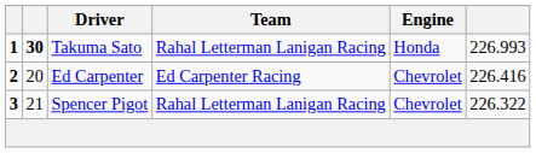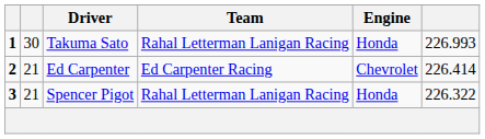 <table class="wikitable" style="font-size:95%;">
 <tr>
 </tr>
 <tr>
 <th></th>
 <th></th>
 <th>Driver</th>
 <th>Team</th>
 <th>Engine</th>
 <th></th>
 </tr>
 <tr>
 <td style="text-align:center;"><strong>1</strong></td>
-<td style="text-align:center;"><strong>30</strong></td>
+<td style="text-align:center;">30</td>
 <td> <a href='#'>Takuma Sato</a></td>
 <td><a href='#'>Rahal Letterman Lanigan Racing</a></td>
 <td><a href='#'>Honda</a></td>
 <td>226.993</td>
 </tr>
 <tr>
 <td style="text-align:center;"><strong>2</strong></td>
-<td style="text-align:center;">20</td>
+<td style="text-align:center;">21</td>
 <td> <a href='#'>Ed Carpenter</a></td>
 <td><a href='#'>Ed Carpenter Racing</a></td>
 <td><a href='#'>Chevrolet</a></td>
-<td>226.416</td>
+<td>226.414</td>
 </tr>
 <tr>
 <td style="text-align:center;"><strong>3</strong></td>
 <td style="text-align:center;">21</td>
 <td> <a href='#'>Spencer Pigot</a></td>
 <td><a href='#'>Rahal Letterman Lanigan Racing</a></td>
-<td><a href='#'>Chevrolet</a></td>
+<td><a href='#'>Honda</a></td>
 <td>226.322</td>
 </tr>
 <tr>
 <th colspan=6> </th>
 </tr>
 </table>
